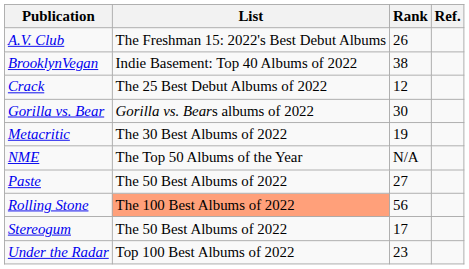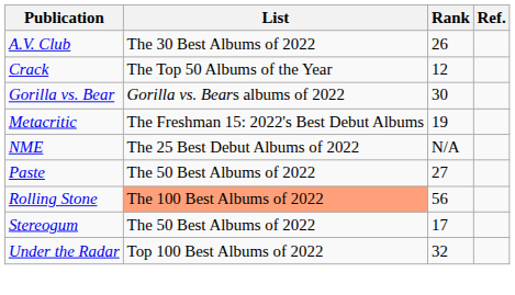 <table class="wikitable">
 <tr>
 <th>Publication</th>
 <th>List</th>
 <th>Rank</th>
 <th>Ref.</th>
 </tr>
 <tr>
 <td><em><a href='#'>A.V. Club</a></em></td>
-<td>The Freshman 15: 2022's Best Debut Albums</td>
+<td>The 30 Best Albums of 2022</td>
 <td>26</td>
 <td></td>
 </tr>
 <tr>
-<td><em><a href='#'>BrooklynVegan</a></em></td>
-<td>Indie Basement: Top 40 Albums of 2022</td>
-<td>38</td>
-<td></td>
-</tr>
-<tr>
 <td><em><a href='#'>Crack</a></em></td>
-<td>The 25 Best Debut Albums of 2022</td>
+<td>The Top 50 Albums of the Year</td>
 <td>12</td>
 <td></td>
 </tr>
 <tr>
 <td><em><a href='#'>Gorilla vs. Bear</a></em></td>
 <td><em>Gorilla vs. Bear</em>s albums of 2022</td>
 <td>30</td>
 <td></td>
 </tr>
 <tr>
 <td><em><a href='#'>Metacritic</a></em></td>
-<td>The 30 Best Albums of 2022</td>
+<td>The Freshman 15: 2022's Best Debut Albums</td>
 <td>19</td>
 <td></td>
 </tr>
 <tr>
 <td><em><a href='#'>NME</a></em></td>
-<td>The Top 50 Albums of the Year</td>
+<td>The 25 Best Debut Albums of 2022</td>
 <td>N/A</td>
 <td></td>
 </tr>
 <tr>
 <td><em><a href='#'>Paste</a></em></td>
 <td>The 50 Best Albums of 2022</td>
 <td>27</td>
 <td></td>
 </tr>
 <tr>
 <td><em><a href='#'>Rolling Stone</a></em></td>
 <td style="background: lightsalmon;">The 100 Best Albums of 2022</td>
 <td>56</td>
 <td></td>
 </tr>
 <tr>
 <td><em><a href='#'>Stereogum</a></em></td>
 <td>The 50 Best Albums of 2022</td>
 <td>17</td>
 <td></td>
 </tr>
 <tr>
 <td><em><a href='#'>Under the Radar</a></em></td>
 <td>Top 100 Best Albums of 2022</td>
-<td>23</td>
+<td>32</td>
 <td></td>
 </tr>
 </table>
